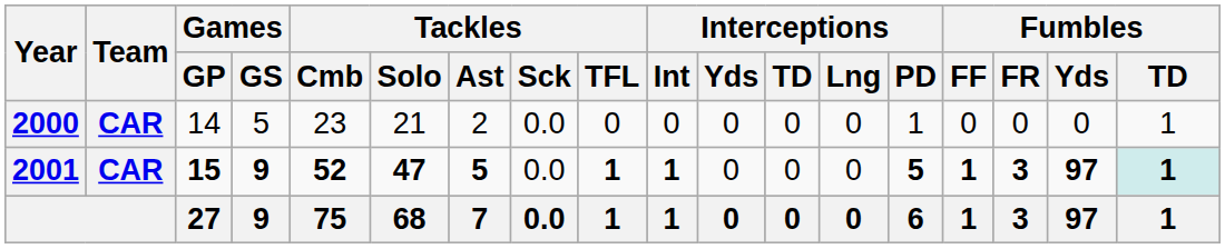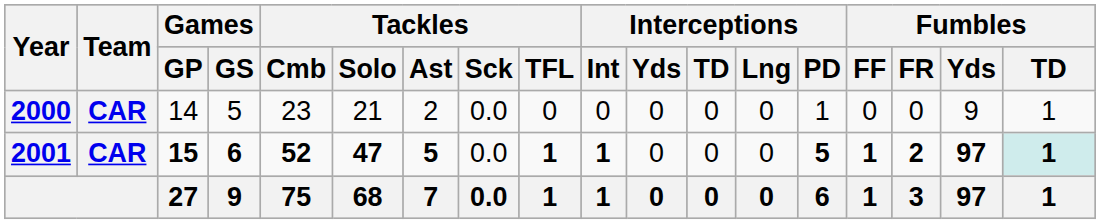 <table class="wikitable" style="text-align:center">
 <tr>
 <th rowspan="2">Year</th>
 <th rowspan="2">Team</th>
 <th colspan="2">Games</th>
 <th colspan="5">Tackles</th>
 <th colspan="5">Interceptions</th>
 <th colspan="4">Fumbles</th>
 </tr>
 <tr>
 <th>GP</th>
 <th>GS</th>
 <th>Cmb</th>
 <th>Solo</th>
 <th>Ast</th>
 <th>Sck</th>
 <th>TFL</th>
 <th>Int</th>
 <th>Yds</th>
 <th>TD</th>
 <th>Lng</th>
 <th>PD</th>
 <th>FF</th>
 <th>FR</th>
 <th>Yds</th>
 <th>TD</th>
 </tr>
 <tr>
 <th><a href='#'>2000</a></th>
 <th><a href='#'>CAR</a></th>
 <td>14</td>
 <td>5</td>
 <td>23</td>
 <td>21</td>
 <td>2</td>
 <td>0.0</td>
 <td>0</td>
 <td>0</td>
 <td>0</td>
 <td>0</td>
 <td>0</td>
 <td>1</td>
 <td>0</td>
 <td>0</td>
-<td>0</td>
+<td>9</td>
 <td>1</td>
 </tr>
 <tr>
 <th><a href='#'>2001</a></th>
 <th><a href='#'>CAR</a></th>
 <td><strong>15</strong></td>
-<td><strong>9</strong></td>
+<td><strong>6</strong></td>
 <td><strong>52</strong></td>
 <td><strong>47</strong></td>
 <td><strong>5</strong></td>
 <td>0.0</td>
 <td><strong>1</strong></td>
 <td><strong>1</strong></td>
 <td>0</td>
 <td>0</td>
 <td>0</td>
 <td><strong>5</strong></td>
 <td><strong>1</strong></td>
-<td><strong>3</strong></td>
+<td><strong>2</strong></td>
 <td><strong>97</strong></td>
 <td style="background:#cfecec; width:3em;"><strong>1</strong></td>
 </tr>
 <tr>
 <th colspan="2"></th>
 <th>27</th>
 <th>9</th>
 <th>75</th>
 <th>68</th>
 <th>7</th>
 <th>0.0</th>
 <th>1</th>
 <th>1</th>
 <th>0</th>
 <th>0</th>
 <th>0</th>
 <th>6</th>
 <th>1</th>
 <th>3</th>
 <th>97</th>
 <th>1</th>
 </tr>
 </table>
